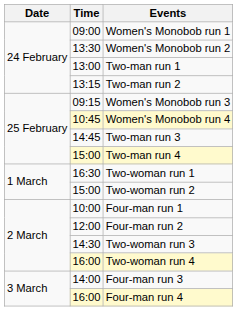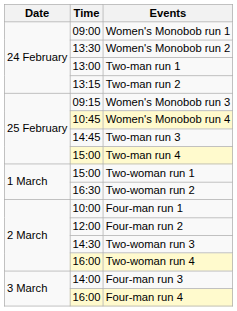 <table class="wikitable">
 <tr>
 <th>Date</th>
 <th>Time</th>
 <th>Events</th>
 </tr>
 <tr>
 <td rowspan=4>24 February</td>
 <td>09:00</td>
 <td>Women's Monobob run 1</td>
 </tr>
 <tr>
 <td>13:30</td>
 <td>Women's Monobob run 2</td>
 </tr>
 <tr>
 <td>13:00</td>
 <td>Two-man run 1</td>
 </tr>
 <tr>
 <td>13:15</td>
 <td>Two-man run 2</td>
 </tr>
 <tr>
 <td rowspan=4>25 February</td>
 <td>09:15</td>
 <td>Women's Monobob run 3</td>
 </tr>
 <tr>
 <td bgcolor="lemonchiffon">10:45</td>
 <td bgcolor="lemonchiffon">Women's Monobob run 4</td>
 </tr>
 <tr>
 <td>14:45</td>
 <td>Two-man run 3</td>
 </tr>
 <tr>
 <td bgcolor="lemonchiffon">15:00</td>
 <td bgcolor="lemonchiffon">Two-man run 4</td>
 </tr>
 <tr>
 <td rowspan=2>1 March</td>
-<td>16:30</td>
+<td>15:00</td>
 <td>Two-woman run 1</td>
 </tr>
 <tr>
-<td>15:00</td>
+<td>16:30</td>
 <td>Two-woman run 2</td>
 </tr>
 <tr>
 <td rowspan=4>2 March</td>
 <td>10:00</td>
 <td>Four-man run 1</td>
 </tr>
 <tr>
 <td>12:00</td>
 <td>Four-man run 2</td>
 </tr>
 <tr>
 <td>14:30</td>
 <td>Two-woman run 3</td>
 </tr>
 <tr>
 <td bgcolor="lemonchiffon">16:00</td>
 <td bgcolor="lemonchiffon">Two-woman run 4</td>
 </tr>
 <tr>
 <td rowspan=2>3 March</td>
 <td>14:00</td>
 <td>Four-man run 3</td>
 </tr>
 <tr>
 <td bgcolor="lemonchiffon">16:00</td>
 <td bgcolor="lemonchiffon">Four-man run 4</td>
 </tr>
 </table>
